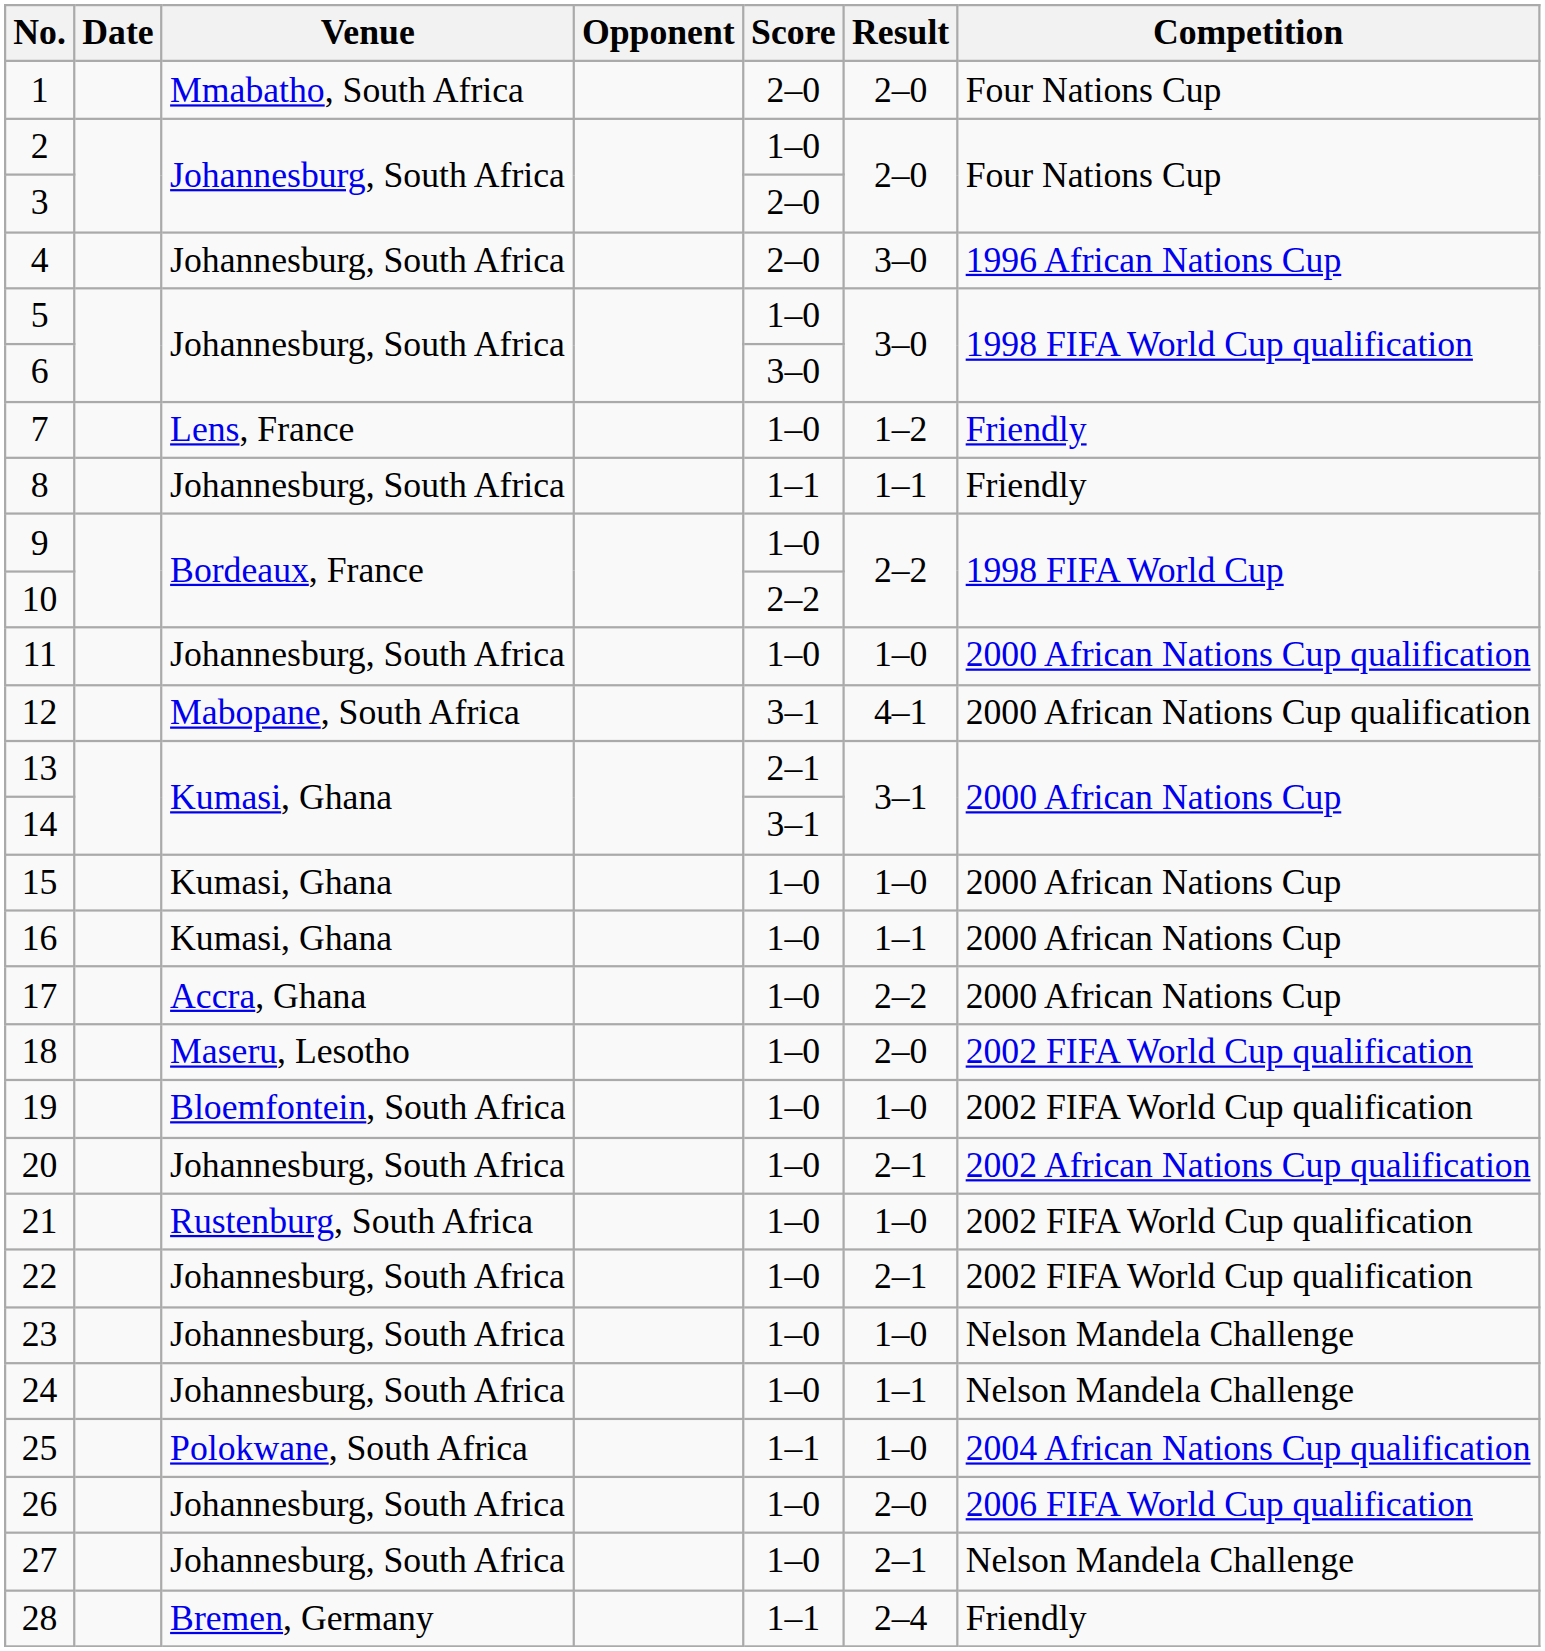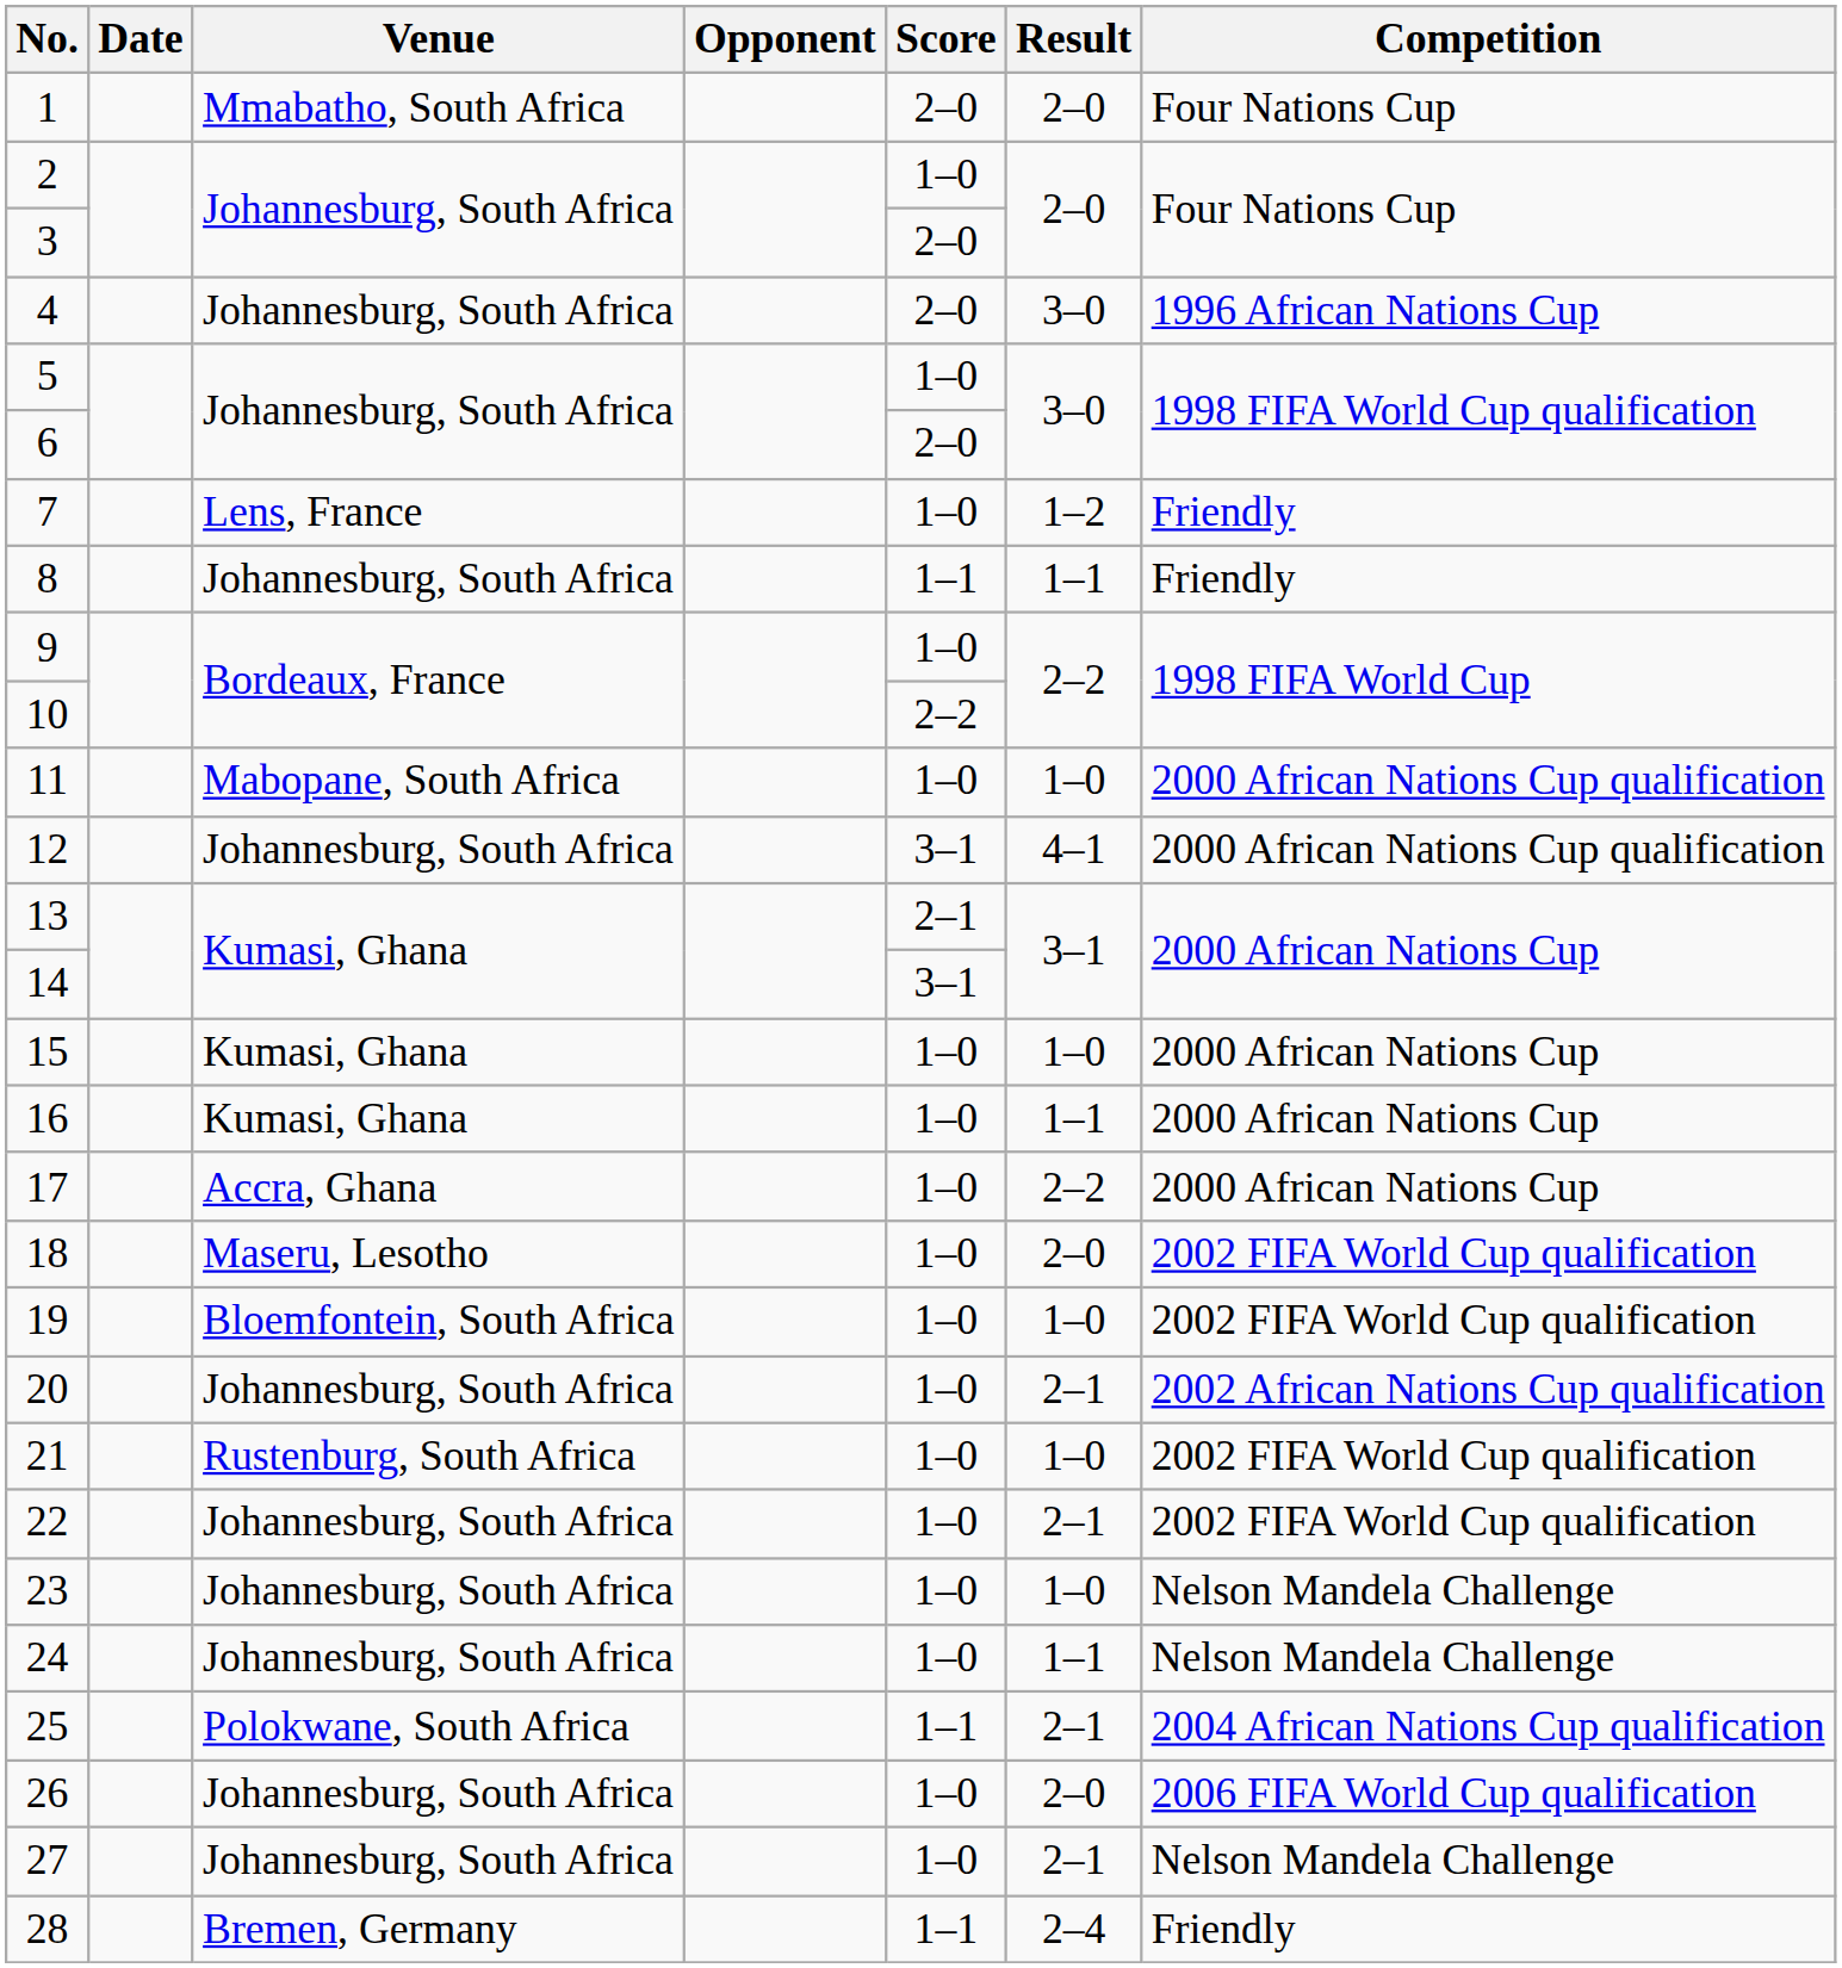 <table class="wikitable sortable">
 <tr>
 <th scope="col">No.</th>
 <th scope="col">Date</th>
 <th scope="col">Venue</th>
 <th scope="col">Opponent</th>
 <th scope="col">Score</th>
 <th scope="col">Result</th>
 <th scope="col">Competition</th>
 </tr>
 <tr>
 <td align="center">1</td>
 <td></td>
 <td><a href='#'>Mmabatho</a>, South Africa</td>
 <td></td>
 <td align="center">2–0</td>
 <td align="center">2–0</td>
 <td>Four Nations Cup</td>
 </tr>
 <tr>
 <td align="center">2</td>
 <td rowspan="2"></td>
 <td rowspan="2"><a href='#'>Johannesburg</a>, South Africa</td>
 <td rowspan="2"></td>
 <td align="center">1–0</td>
 <td rowspan="2" style="text-align:center">2–0</td>
 <td rowspan="2">Four Nations Cup</td>
 </tr>
 <tr>
 <td align="center">3</td>
 <td align="center">2–0</td>
 </tr>
 <tr>
 <td align="center">4</td>
 <td></td>
 <td>Johannesburg, South Africa</td>
 <td></td>
 <td align="center">2–0</td>
 <td align="center">3–0</td>
 <td><a href='#'>1996 African Nations Cup</a></td>
 </tr>
 <tr>
 <td align="center">5</td>
 <td rowspan="2"></td>
 <td rowspan="2">Johannesburg, South Africa</td>
 <td rowspan="2"></td>
 <td align="center">1–0</td>
 <td rowspan="2" style="text-align:center">3–0</td>
 <td rowspan="2"><a href='#'>1998 FIFA World Cup qualification</a></td>
 </tr>
 <tr>
 <td align="center">6</td>
-<td align="center">3–0</td>
+<td align="center">2–0</td>
 </tr>
 <tr>
 <td align="center">7</td>
 <td></td>
 <td><a href='#'>Lens</a>, France</td>
 <td></td>
 <td align="center">1–0</td>
 <td align="center">1–2</td>
 <td><a href='#'>Friendly</a></td>
 </tr>
 <tr>
 <td align="center">8</td>
 <td></td>
 <td>Johannesburg, South Africa</td>
 <td></td>
 <td align="center">1–1</td>
 <td align="center">1–1</td>
 <td>Friendly</td>
 </tr>
 <tr>
 <td align="center">9</td>
 <td rowspan="2"></td>
 <td rowspan="2"><a href='#'>Bordeaux</a>, France</td>
 <td rowspan="2"></td>
 <td align="center">1–0</td>
 <td rowspan="2" style="text-align:center">2–2</td>
 <td rowspan="2"><a href='#'>1998 FIFA World Cup</a></td>
 </tr>
 <tr>
 <td align="center">10</td>
 <td align="center">2–2</td>
 </tr>
 <tr>
 <td align="center">11</td>
 <td></td>
-<td>Johannesburg, South Africa</td>
+<td><a href='#'>Mabopane</a>, South Africa</td>
 <td></td>
 <td align="center">1–0</td>
 <td align="center">1–0</td>
 <td><a href='#'>2000 African Nations Cup qualification</a></td>
 </tr>
 <tr>
 <td align="center">12</td>
 <td></td>
-<td><a href='#'>Mabopane</a>, South Africa</td>
+<td>Johannesburg, South Africa</td>
 <td></td>
 <td align="center">3–1</td>
 <td align="center">4–1</td>
 <td>2000 African Nations Cup qualification</td>
 </tr>
 <tr>
 <td align="center">13</td>
 <td rowspan="2"></td>
 <td rowspan="2"><a href='#'>Kumasi</a>, Ghana</td>
 <td rowspan="2"></td>
 <td align="center">2–1</td>
 <td rowspan="2" style="text-align:center">3–1</td>
 <td rowspan="2"><a href='#'>2000 African Nations Cup</a></td>
 </tr>
 <tr>
 <td align="center">14</td>
 <td align="center">3–1</td>
 </tr>
 <tr>
 <td align="center">15</td>
 <td></td>
 <td>Kumasi, Ghana</td>
 <td></td>
 <td align="center">1–0</td>
 <td align="center">1–0</td>
 <td>2000 African Nations Cup</td>
 </tr>
 <tr>
 <td align="center">16</td>
 <td></td>
 <td>Kumasi, Ghana</td>
 <td></td>
 <td align="center">1–0</td>
 <td align="center">1–1</td>
 <td>2000 African Nations Cup</td>
 </tr>
 <tr>
 <td align="center">17</td>
 <td></td>
 <td><a href='#'>Accra</a>, Ghana</td>
 <td></td>
 <td align="center">1–0</td>
 <td align="center">2–2</td>
 <td>2000 African Nations Cup</td>
 </tr>
 <tr>
 <td align="center">18</td>
 <td></td>
 <td><a href='#'>Maseru</a>, Lesotho</td>
 <td></td>
 <td align="center">1–0</td>
 <td align="center">2–0</td>
 <td><a href='#'>2002 FIFA World Cup qualification</a></td>
 </tr>
 <tr>
 <td align="center">19</td>
 <td></td>
 <td><a href='#'>Bloemfontein</a>, South Africa</td>
 <td></td>
 <td align="center">1–0</td>
 <td align="center">1–0</td>
 <td>2002 FIFA World Cup qualification</td>
 </tr>
 <tr>
 <td align="center">20</td>
 <td></td>
 <td>Johannesburg, South Africa</td>
 <td></td>
 <td align="center">1–0</td>
 <td align="center">2–1</td>
 <td><a href='#'>2002 African Nations Cup qualification</a></td>
 </tr>
 <tr>
 <td align="center">21</td>
 <td></td>
 <td><a href='#'>Rustenburg</a>, South Africa</td>
 <td></td>
 <td align="center">1–0</td>
 <td align="center">1–0</td>
 <td>2002 FIFA World Cup qualification</td>
 </tr>
 <tr>
 <td align="center">22</td>
 <td></td>
 <td>Johannesburg, South Africa</td>
 <td></td>
 <td align="center">1–0</td>
 <td align="center">2–1</td>
 <td>2002 FIFA World Cup qualification</td>
 </tr>
 <tr>
 <td align="center">23</td>
 <td></td>
 <td>Johannesburg, South Africa</td>
 <td></td>
 <td align="center">1–0</td>
 <td align="center">1–0</td>
 <td>Nelson Mandela Challenge</td>
 </tr>
 <tr>
 <td align="center">24</td>
 <td></td>
 <td>Johannesburg, South Africa</td>
 <td></td>
 <td align="center">1–0</td>
 <td align="center">1–1</td>
 <td>Nelson Mandela Challenge</td>
 </tr>
 <tr>
 <td align="center">25</td>
 <td></td>
 <td><a href='#'>Polokwane</a>, South Africa</td>
 <td></td>
 <td align="center">1–1</td>
-<td align="center">1–0</td>
+<td align="center">2–1</td>
 <td><a href='#'>2004 African Nations Cup qualification</a></td>
 </tr>
 <tr>
 <td align="center">26</td>
 <td></td>
 <td>Johannesburg, South Africa</td>
 <td></td>
 <td align="center">1–0</td>
 <td align="center">2–0</td>
 <td><a href='#'>2006 FIFA World Cup qualification</a></td>
 </tr>
 <tr>
 <td align="center">27</td>
 <td></td>
 <td>Johannesburg, South Africa</td>
 <td></td>
 <td align="center">1–0</td>
 <td align="center">2–1</td>
 <td>Nelson Mandela Challenge</td>
 </tr>
 <tr>
 <td align="center">28</td>
 <td></td>
 <td><a href='#'>Bremen</a>, Germany</td>
 <td></td>
 <td align="center">1–1</td>
 <td align="center">2–4</td>
 <td>Friendly</td>
 </tr>
 </table>
